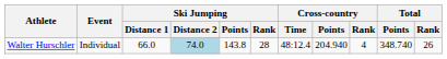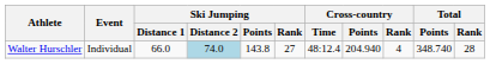 <table class="wikitable" style="font-size:90%">
 <tr>
 <th rowspan="2">Athlete</th>
 <th rowspan="2">Event</th>
 <th colspan="4">Ski Jumping</th>
 <th colspan="3">Cross-country</th>
 <th colspan="2">Total</th>
 </tr>
 <tr>
 <th>Distance 1</th>
 <th>Distance 2</th>
 <th>Points</th>
 <th>Rank</th>
 <th>Time</th>
 <th>Points</th>
 <th>Rank</th>
 <th>Points</th>
 <th>Rank</th>
 </tr>
 <tr>
 <td><a href='#'>Walter Hurschler</a></td>
 <td>Individual</td>
 <td align="center">66.0</td>
 <td align="center" style="background: lightblue;">74.0</td>
 <td align="center">143.8</td>
-<td align="center">28</td>
+<td align="center">27</td>
 <td align="center">48:12.4</td>
 <td align="center">204.940</td>
 <td align="center">4</td>
 <td align="center">348.740</td>
-<td align="center">26</td>
+<td align="center">28</td>
 </tr>
 </table>
